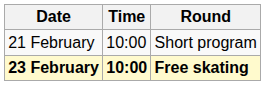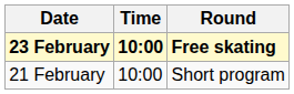 <table class="wikitable">
 <tr>
 <th>Date</th>
 <th>Time</th>
 <th>Round</th>
 </tr>
+<tr style=background:lemonchiffon>
+<td><strong>23 February</strong></td>
+<td><strong>10:00</strong></td>
+<td><strong>Free skating</strong></td>
+</tr>
 <tr>
 <td>21 February</td>
 <td>10:00</td>
 <td>Short program</td>
 </tr>
-<tr style=background:lemonchiffon>
-<td><strong>23 February</strong></td>
-<td><strong>10:00</strong></td>
-<td><strong>Free skating</strong></td>
-</tr>
 </table>
